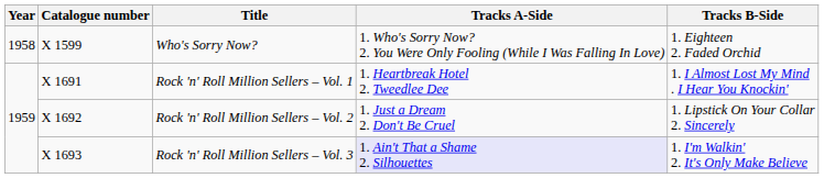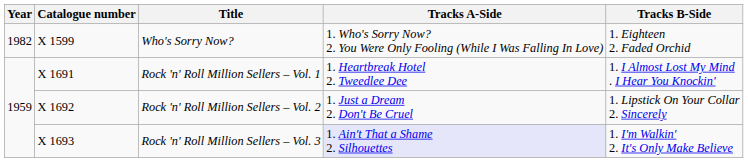 <table class="wikitable">
 <tr>
 <th>Year</th>
 <th>Catalogue number</th>
 <th>Title</th>
 <th>Tracks A-Side</th>
 <th>Tracks B-Side</th>
 </tr>
 <tr>
-<td>1958</td>
+<td>1982</td>
 <td>X 1599</td>
 <td><em>Who's Sorry Now?</em></td>
 <td>1. <em>Who's Sorry Now? </em><br>2. <em>You Were Only Fooling (While I Was Falling In Love) </em></td>
 <td>1. <em>Eighteen</em><br>2. <em>Faded Orchid</em></td>
 </tr>
 <tr>
 <td rowspan="3">1959</td>
 <td>X 1691</td>
 <td><em>Rock 'n' Roll Million Sellers – Vol. 1</em></td>
 <td>1. <em><a href='#'>Heartbreak Hotel</a></em><br>2. <em><a href='#'>Tweedlee Dee</a></em></td>
 <td>1. <em><a href='#'>I Almost Lost My Mind</a></em><br>. <em><a href='#'>I Hear You Knockin'</a></em></td>
 </tr>
 <tr>
 <td>X 1692</td>
 <td><em>Rock 'n' Roll Million Sellers – Vol. 2</em></td>
 <td>1. <em><a href='#'>Just a Dream</a></em><br>2. <em><a href='#'>Don't Be Cruel</a></em></td>
 <td>1. <em>Lipstick On  Your Collar</em><br>2. <em><a href='#'>Sincerely</a></em></td>
 </tr>
 <tr>
 <td>X 1693</td>
 <td><em>Rock 'n' Roll Million Sellers – Vol. 3</em></td>
 <td style="background: lavender;">1. <em><a href='#'>Ain't That a Shame</a></em><br>2. <em><a href='#'>Silhouettes</a></em></td>
 <td>1. <em><a href='#'>I'm Walkin'</a></em><br>2. <em><a href='#'>It's Only Make Believe</a></em></td>
 </tr>
 </table>
